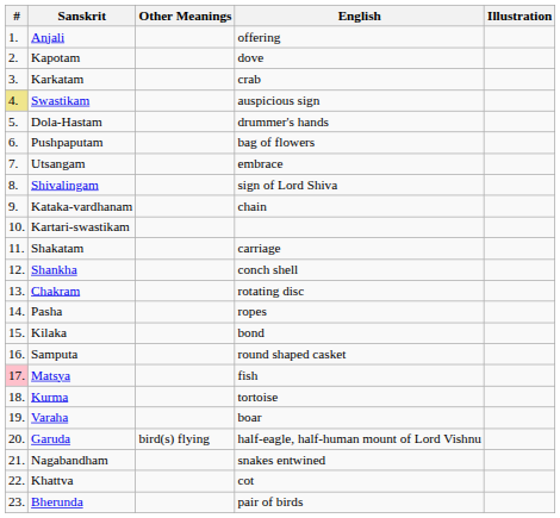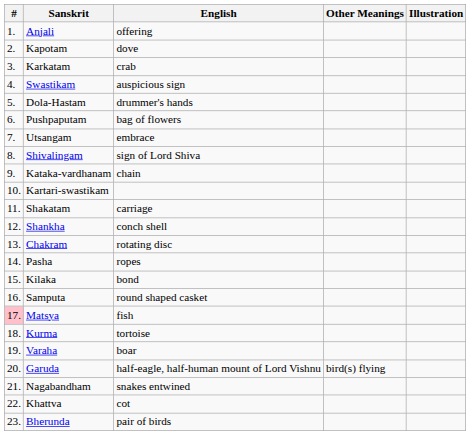 <table class="wikitable">
 <tr>
 <th>#</th>
 <th>Sanskrit</th>
+<th>English</th>
 <th>Other Meanings</th>
-<th>English</th>
 <th>Illustration</th>
 </tr>
 <tr>
 <td>1.</td>
 <td><a href='#'>Anjali</a></td>
+<td>offering</td>
 <td></td>
-<td>offering</td>
 <td></td>
 </tr>
 <tr>
 <td>2.</td>
 <td>Kapotam</td>
+<td>dove</td>
 <td></td>
-<td>dove</td>
 <td></td>
 </tr>
 <tr>
 <td>3.</td>
 <td>Karkatam</td>
+<td>crab</td>
 <td></td>
-<td>crab</td>
 <td></td>
 </tr>
 <tr>
-<td style="background: khaki;">4.</td>
+<td>4.</td>
 <td><a href='#'>Swastikam</a></td>
+<td>auspicious sign</td>
 <td></td>
-<td>auspicious sign</td>
 <td></td>
 </tr>
 <tr>
 <td>5.</td>
 <td>Dola-Hastam</td>
+<td>drummer's hands</td>
 <td></td>
-<td>drummer's hands</td>
 <td></td>
 </tr>
 <tr>
 <td>6.</td>
 <td>Pushpaputam</td>
+<td>bag of flowers</td>
 <td></td>
-<td>bag of flowers</td>
 <td></td>
 </tr>
 <tr>
 <td>7.</td>
 <td>Utsangam</td>
+<td>embrace</td>
 <td></td>
-<td>embrace</td>
 <td></td>
 </tr>
 <tr>
 <td>8.</td>
 <td><a href='#'>Shivalingam</a></td>
+<td>sign of Lord Shiva</td>
 <td></td>
-<td>sign of Lord Shiva</td>
 <td></td>
 </tr>
 <tr>
 <td>9.</td>
 <td>Kataka-vardhanam</td>
+<td>chain</td>
 <td></td>
-<td>chain</td>
 <td></td>
 </tr>
 <tr>
 <td>10.</td>
 <td>Kartari-swastikam</td>
 <td></td>
 <td></td>
 <td></td>
 </tr>
 <tr>
 <td>11.</td>
 <td>Shakatam</td>
+<td>carriage</td>
 <td></td>
-<td>carriage</td>
 <td></td>
 </tr>
 <tr>
 <td>12.</td>
 <td><a href='#'>Shankha</a></td>
+<td>conch shell</td>
 <td></td>
-<td>conch shell</td>
 <td></td>
 </tr>
 <tr>
 <td>13.</td>
 <td><a href='#'>Chakram</a></td>
+<td>rotating disc</td>
 <td></td>
-<td>rotating disc</td>
 <td></td>
 </tr>
 <tr>
 <td>14.</td>
 <td>Pasha</td>
+<td>ropes</td>
 <td></td>
-<td>ropes</td>
 <td></td>
 </tr>
 <tr>
 <td>15.</td>
 <td>Kilaka</td>
+<td>bond</td>
 <td></td>
-<td>bond</td>
 <td></td>
 </tr>
 <tr>
 <td>16.</td>
 <td>Samputa</td>
+<td>round shaped casket</td>
 <td></td>
-<td>round shaped casket</td>
 <td></td>
 </tr>
 <tr>
 <td style="background: pink;">17.</td>
 <td><a href='#'>Matsya</a></td>
+<td>fish</td>
 <td></td>
-<td>fish</td>
 <td></td>
 </tr>
 <tr>
 <td>18.</td>
 <td><a href='#'>Kurma</a></td>
+<td>tortoise</td>
 <td></td>
-<td>tortoise</td>
 <td></td>
 </tr>
 <tr>
 <td>19.</td>
 <td><a href='#'>Varaha</a></td>
+<td>boar</td>
 <td></td>
-<td>boar</td>
 <td></td>
 </tr>
 <tr>
 <td>20.</td>
 <td><a href='#'>Garuda</a></td>
+<td>half-eagle, half-human mount of Lord Vishnu</td>
 <td>bird(s) flying</td>
-<td>half-eagle, half-human mount of Lord Vishnu</td>
 <td></td>
 </tr>
 <tr>
 <td>21.</td>
 <td>Nagabandham</td>
+<td>snakes entwined</td>
 <td></td>
-<td>snakes entwined</td>
 <td></td>
 </tr>
 <tr>
 <td>22.</td>
 <td>Khattva</td>
+<td>cot</td>
 <td></td>
-<td>cot</td>
 <td></td>
 </tr>
 <tr>
 <td>23.</td>
 <td><a href='#'>Bherunda</a></td>
+<td>pair of birds</td>
 <td></td>
-<td>pair of birds</td>
 <td></td>
 </tr>
 </table>
